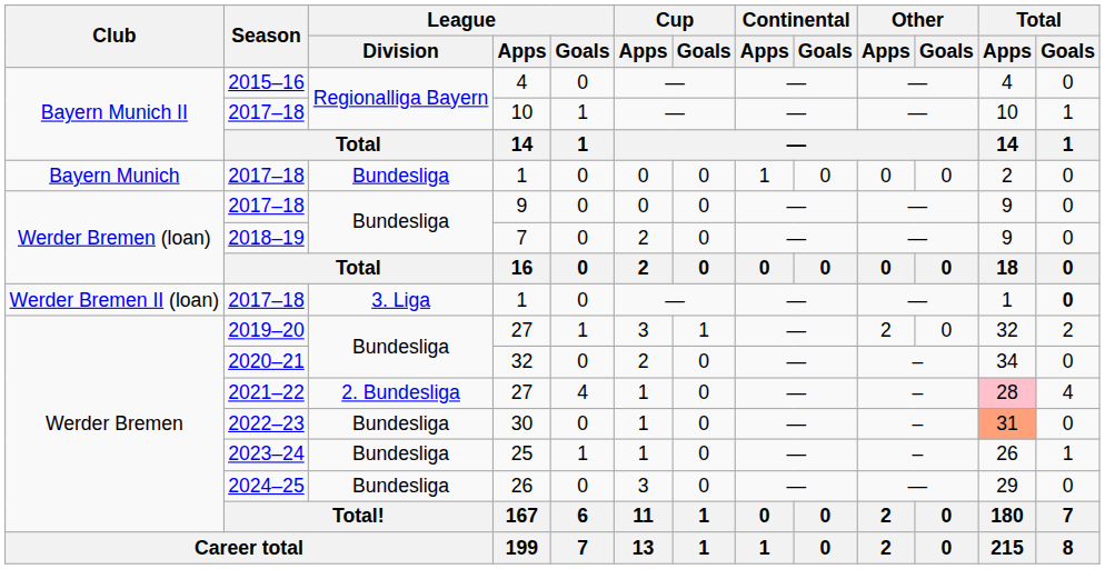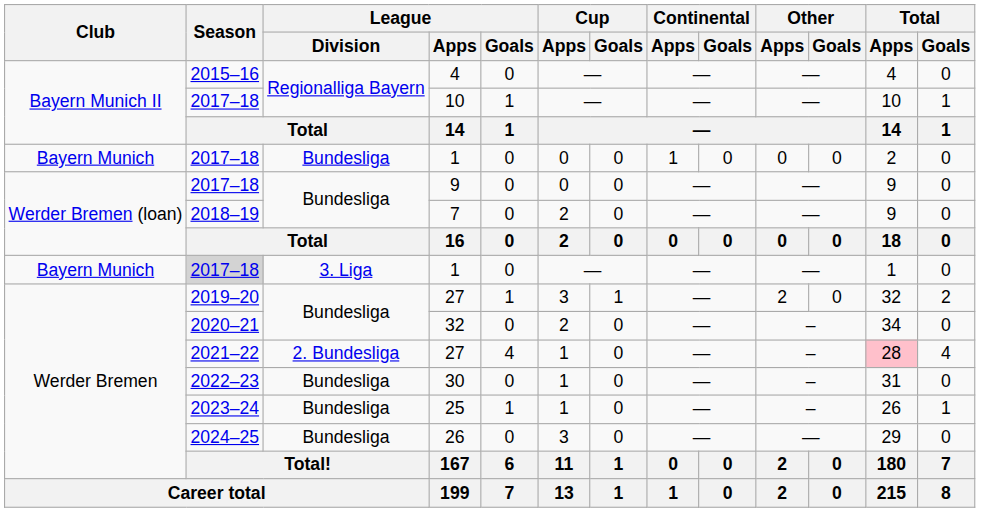 <table class="wikitable" style="text-align: center">
 <tr>
 <th rowspan="2">Club</th>
 <th rowspan="2">Season</th>
 <th colspan="3">League</th>
 <th colspan="2">Cup</th>
 <th colspan="2">Continental</th>
 <th colspan="2">Other</th>
 <th colspan="2">Total</th>
 </tr>
 <tr>
 <th>Division</th>
 <th>Apps</th>
 <th>Goals</th>
 <th>Apps</th>
 <th>Goals</th>
 <th>Apps</th>
 <th>Goals</th>
 <th>Apps</th>
 <th>Goals</th>
 <th>Apps</th>
 <th>Goals</th>
 </tr>
 <tr>
 <td rowspan="3"><a href='#'>Bayern Munich II</a></td>
 <td><a href='#'>2015–16</a></td>
 <td rowspan="2"><a href='#'>Regionalliga Bayern</a></td>
 <td>4</td>
 <td>0</td>
 <td colspan="2">—</td>
 <td colspan="2">—</td>
 <td colspan="2">—</td>
 <td>4</td>
 <td>0</td>
 </tr>
 <tr>
 <td><a href='#'>2017–18</a></td>
 <td>10</td>
 <td>1</td>
 <td colspan="2">—</td>
 <td colspan="2">—</td>
 <td colspan="2">—</td>
 <td>10</td>
 <td>1</td>
 </tr>
 <tr>
 <th colspan="2">Total</th>
 <th>14</th>
 <th>1</th>
 <th colspan="6">—</th>
 <th>14</th>
 <th>1</th>
 </tr>
 <tr>
 <td><a href='#'>Bayern Munich</a></td>
 <td><a href='#'>2017–18</a></td>
 <td><a href='#'>Bundesliga</a></td>
 <td>1</td>
 <td>0</td>
 <td>0</td>
 <td>0</td>
 <td>1</td>
 <td>0</td>
 <td>0</td>
 <td>0</td>
 <td>2</td>
 <td>0</td>
 </tr>
 <tr>
 <td rowspan="3"><a href='#'>Werder Bremen</a> (loan)</td>
 <td><a href='#'>2017–18</a></td>
 <td rowspan="2">Bundesliga</td>
 <td>9</td>
 <td>0</td>
 <td>0</td>
 <td>0</td>
 <td colspan="2">—</td>
 <td colspan="2">—</td>
 <td>9</td>
 <td>0</td>
 </tr>
 <tr>
 <td><a href='#'>2018–19</a></td>
 <td>7</td>
 <td>0</td>
 <td>2</td>
 <td>0</td>
 <td colspan="2">—</td>
 <td colspan="2">—</td>
 <td>9</td>
 <td>0</td>
 </tr>
 <tr>
 <th colspan="2">Total</th>
 <th>16</th>
 <th>0</th>
 <th>2</th>
 <th>0</th>
 <th>0</th>
 <th>0</th>
 <th>0</th>
 <th>0</th>
 <th>18</th>
 <th>0</th>
 </tr>
 <tr>
-<td><a href='#'>Werder Bremen II</a> (loan)</td>
-<td><a href='#'>2017–18</a></td>
+<td><a href='#'>Bayern Munich</a></td>
+<td style="background: lightgrey;"><a href='#'>2017–18</a></td>
 <td><a href='#'>3. Liga</a></td>
 <td>1</td>
 <td>0</td>
 <td colspan="2">—</td>
 <td colspan="2">—</td>
 <td colspan="2">—</td>
 <td>1</td>
-<td><strong>0</strong></td>
+<td>0</td>
 </tr>
 <tr>
 <td rowspan="7">Werder Bremen</td>
 <td><a href='#'>2019–20</a></td>
 <td rowspan="2">Bundesliga</td>
 <td>27</td>
 <td>1</td>
 <td>3</td>
 <td>1</td>
 <td colspan="2">—</td>
 <td>2</td>
 <td>0</td>
 <td>32</td>
 <td>2</td>
 </tr>
 <tr>
 <td><a href='#'>2020–21</a></td>
 <td>32</td>
 <td>0</td>
 <td>2</td>
 <td>0</td>
 <td colspan="2">—</td>
 <td colspan="2">–</td>
 <td>34</td>
 <td>0</td>
 </tr>
 <tr>
 <td><a href='#'>2021–22</a></td>
 <td><a href='#'>2. Bundesliga</a></td>
 <td>27</td>
 <td>4</td>
 <td>1</td>
 <td>0</td>
 <td colspan="2">—</td>
 <td colspan="2">–</td>
 <td style="background: pink;">28</td>
 <td>4</td>
 </tr>
 <tr>
 <td><a href='#'>2022–23</a></td>
 <td>Bundesliga</td>
 <td>30</td>
 <td>0</td>
 <td>1</td>
 <td>0</td>
 <td colspan="2">—</td>
 <td colspan="2">–</td>
-<td style="background: lightsalmon;">31</td>
+<td>31</td>
 <td>0</td>
 </tr>
 <tr>
 <td><a href='#'>2023–24</a></td>
 <td>Bundesliga</td>
 <td>25</td>
 <td>1</td>
 <td>1</td>
 <td>0</td>
 <td colspan="2">—</td>
 <td colspan="2">–</td>
 <td>26</td>
 <td>1</td>
 </tr>
 <tr>
 <td><a href='#'>2024–25</a></td>
 <td>Bundesliga</td>
 <td>26</td>
 <td>0</td>
 <td>3</td>
 <td>0</td>
 <td colspan="2">—</td>
 <td colspan="2">—</td>
 <td>29</td>
 <td>0</td>
 </tr>
 <tr>
 <th colspan="2">Total!</th>
 <th>167</th>
 <th>6</th>
 <th>11</th>
 <th>1</th>
 <th>0</th>
 <th>0</th>
 <th>2</th>
 <th>0</th>
 <th>180</th>
 <th>7</th>
 </tr>
 <tr>
 <th colspan="3">Career total</th>
 <th>199</th>
 <th>7</th>
 <th>13</th>
 <th>1</th>
 <th>1</th>
 <th>0</th>
 <th>2</th>
 <th>0</th>
 <th>215</th>
 <th>8</th>
 </tr>
 </table>
